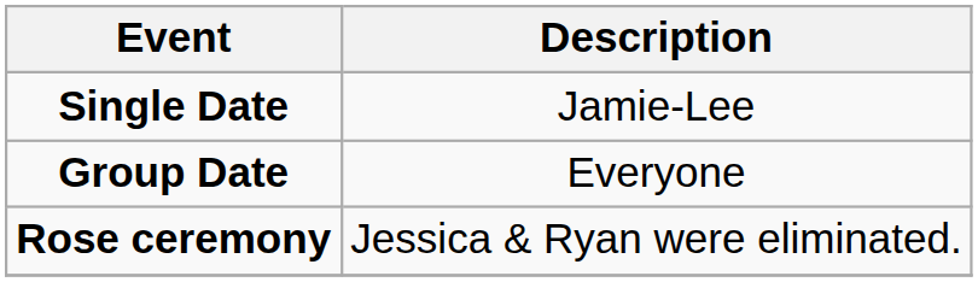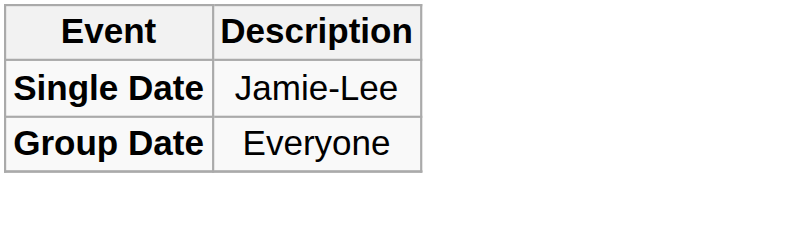 <table class="wikitable sortable" style="text-align:center;">
 <tr>
 <th>Event</th>
 <th>Description</th>
 </tr>
 <tr>
 <td><strong>Single Date</strong></td>
 <td>Jamie-Lee</td>
 </tr>
 <tr>
 <td><strong>Group Date</strong></td>
 <td>Everyone</td>
 </tr>
 <tr>
-<td><strong>Rose ceremony</strong></td>
-<td>Jessica & Ryan were eliminated.</td>
-</tr>
-<tr>
 </tr>
 </table>
